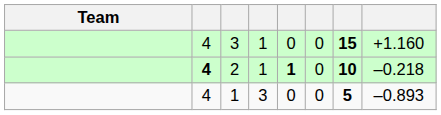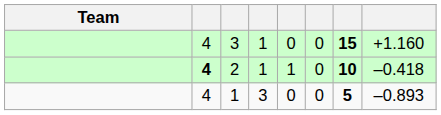 <table class="wikitable" style="text-align:center">
 <tr>
 <th style="width:175px;">Team</th>
 <th style="width:20px;"></th>
 <th style="width:20px;"></th>
 <th style="width:20px;"></th>
 <th style="width:20px;"></th>
 <th style="width:20px;"></th>
 <th style="width:20px;"></th>
 <th style="width:65px;"></th>
 </tr>
 <tr style="background:#cfc">
 <td style="text-align:left"></td>
 <td>4</td>
 <td>3</td>
 <td>1</td>
 <td>0</td>
 <td>0</td>
 <td><strong>15</strong></td>
 <td>+1.160</td>
 </tr>
 <tr style="background:#cfc">
 <td style="text-align:left"></td>
 <td><strong>4</strong></td>
 <td>2</td>
 <td>1</td>
-<td><strong>1</strong></td>
+<td>1</td>
 <td>0</td>
 <td><strong>10</strong></td>
-<td>–0.218</td>
+<td>–0.418</td>
 </tr>
 <tr>
 <td style="text-align:left"></td>
 <td>4</td>
 <td>1</td>
 <td>3</td>
 <td>0</td>
 <td>0</td>
 <td><strong>5</strong></td>
 <td>–0.893</td>
 </tr>
 </table>
